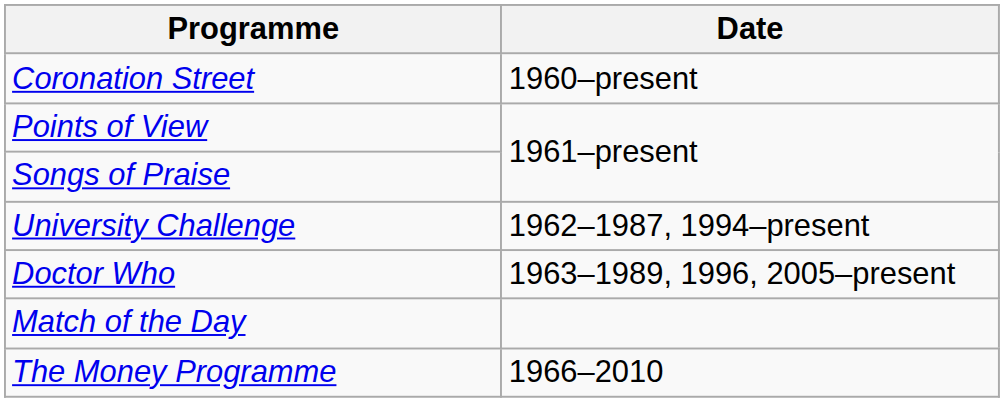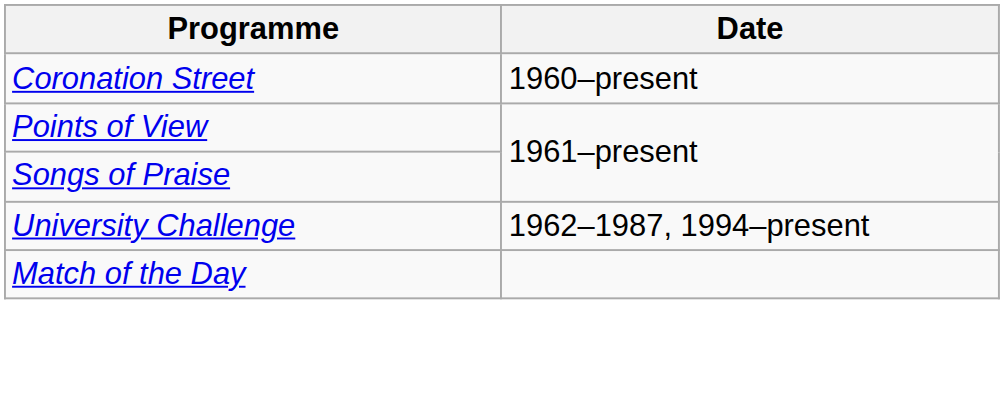 <table class="wikitable">
 <tr>
 <th width=250>Programme</th>
 <th width=250>Date</th>
 </tr>
 <tr>
 <td><em><a href='#'>Coronation Street</a></em></td>
 <td>1960–present</td>
 </tr>
 <tr>
 <td><em><a href='#'>Points of View</a></em></td>
 <td rowspan="2">1961–present</td>
 </tr>
 <tr>
 <td><em><a href='#'>Songs of Praise</a></em></td>
 </tr>
 <tr>
 <td><em><a href='#'>University Challenge</a></em></td>
 <td>1962–1987, 1994–present</td>
 </tr>
 <tr>
-<td><em><a href='#'>Doctor Who</a></em></td>
-<td>1963–1989, 1996, 2005–present</td>
-</tr>
-<tr>
 <td><em><a href='#'>Match of the Day</a></em></td>
 </tr>
-<tr>
-<td><em><a href='#'>The Money Programme</a></em></td>
-<td>1966–2010</td>
-</tr>
 </table>
